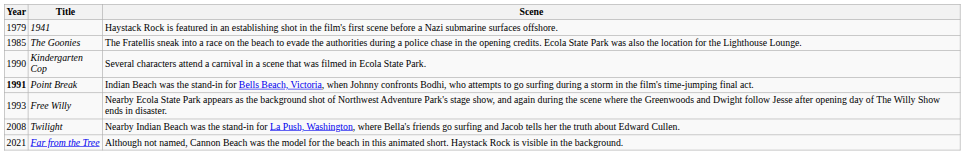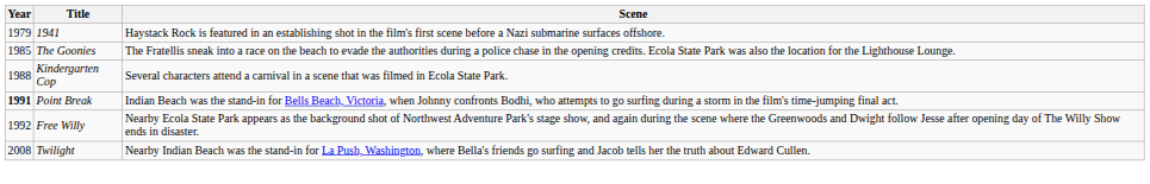 <table class="wikitable sortable">
 <tr>
 <th scope="col">Year</th>
 <th scope="col">Title</th>
 <th scope="col" class="unsortable">Scene</th>
 </tr>
 <tr>
 <td>1979</td>
 <td><em>1941</em></td>
 <td>Haystack Rock is featured in an establishing shot in the film's first scene before a Nazi submarine surfaces offshore.</td>
 </tr>
 <tr>
 <td>1985</td>
 <td><em>The Goonies</em></td>
 <td>The Fratellis sneak into a race on the beach to evade the authorities during a police chase in the opening credits. Ecola State Park was also the location for the Lighthouse Lounge.</td>
 </tr>
 <tr>
-<td>1990</td>
+<td>1988</td>
 <td><em>Kindergarten Cop</em></td>
 <td>Several characters attend a carnival in a scene that was filmed in Ecola State Park.</td>
 </tr>
 <tr>
 <td><strong>1991</strong></td>
 <td><em>Point Break</em></td>
 <td>Indian Beach was the stand-in for <a href='#'>Bells Beach, Victoria</a>, when Johnny confronts Bodhi, who attempts to go surfing during a storm in the film's time-jumping final act.</td>
 </tr>
 <tr>
-<td>1993</td>
+<td>1992</td>
 <td><em>Free Willy</em></td>
 <td>Nearby Ecola State Park appears as the background shot of Northwest Adventure Park's stage show, and again during the scene where the Greenwoods and Dwight follow Jesse after opening day of The Willy Show ends in disaster.</td>
 </tr>
 <tr>
 <td>2008</td>
 <td><em>Twilight</em></td>
 <td>Nearby Indian Beach was the stand-in for <a href='#'>La Push, Washington</a>, where Bella's friends go surfing and Jacob tells her the truth about Edward Cullen.</td>
 </tr>
-<tr>
-<td>2021</td>
-<td><em><a href='#'>Far from the Tree</a></em></td>
-<td>Although not named, Cannon Beach was the model for the beach in this animated short.  Haystack Rock is visible in the background.</td>
-</tr>
 </table>
